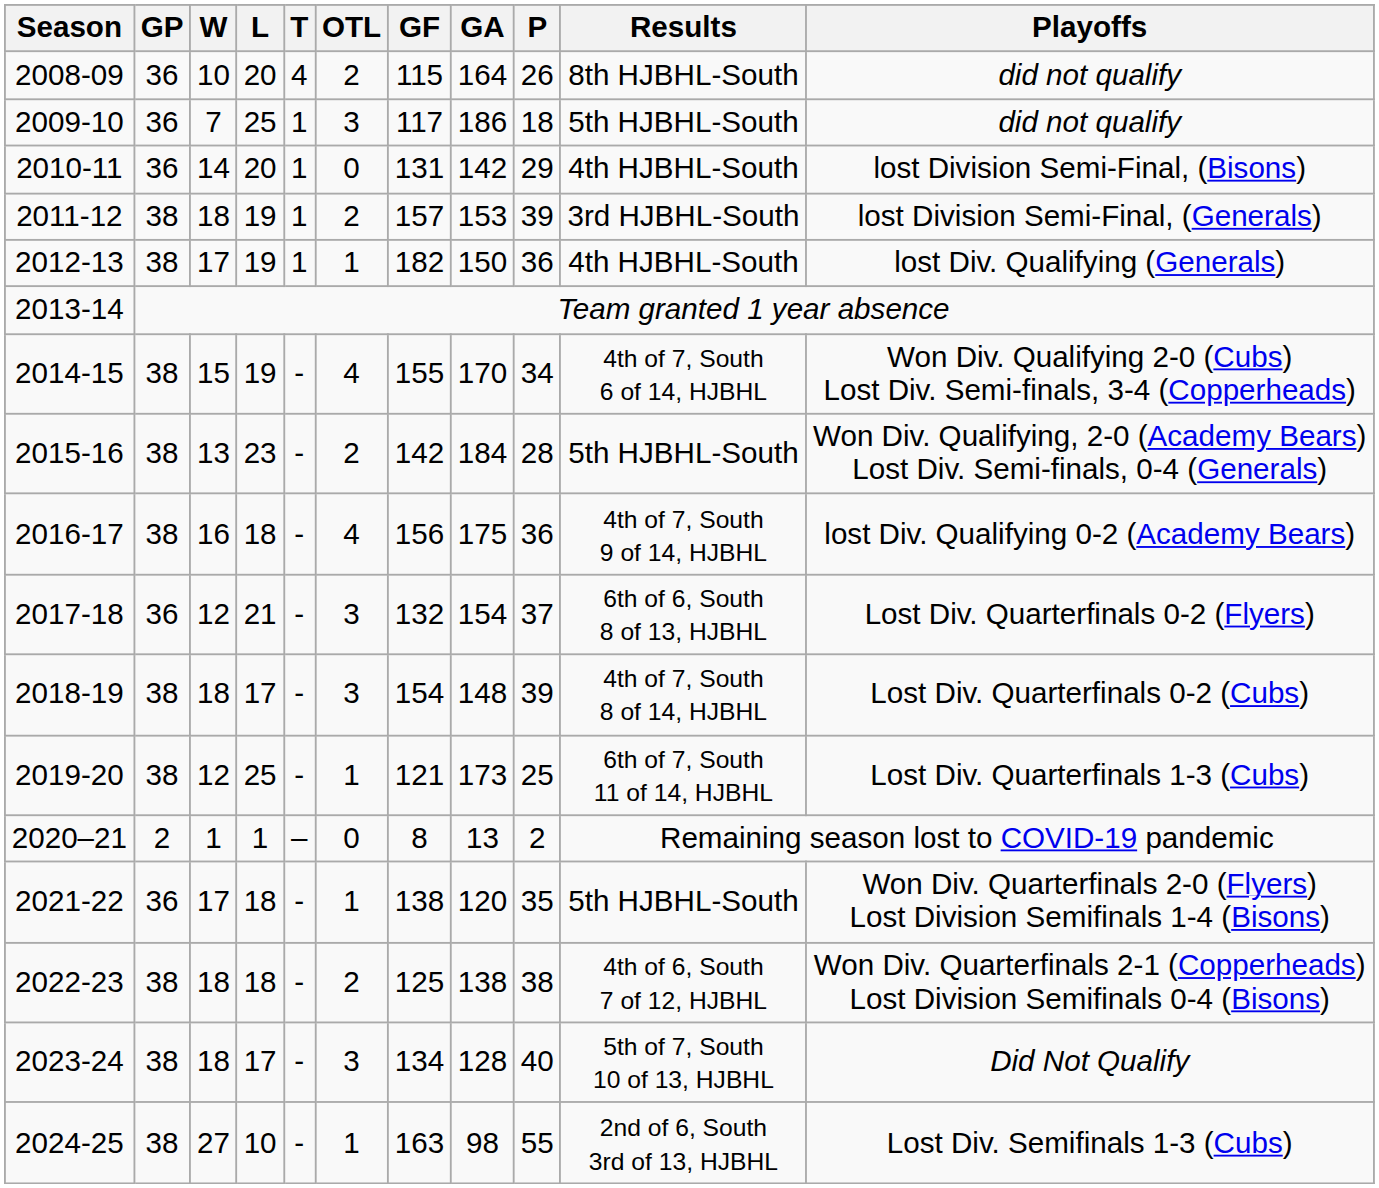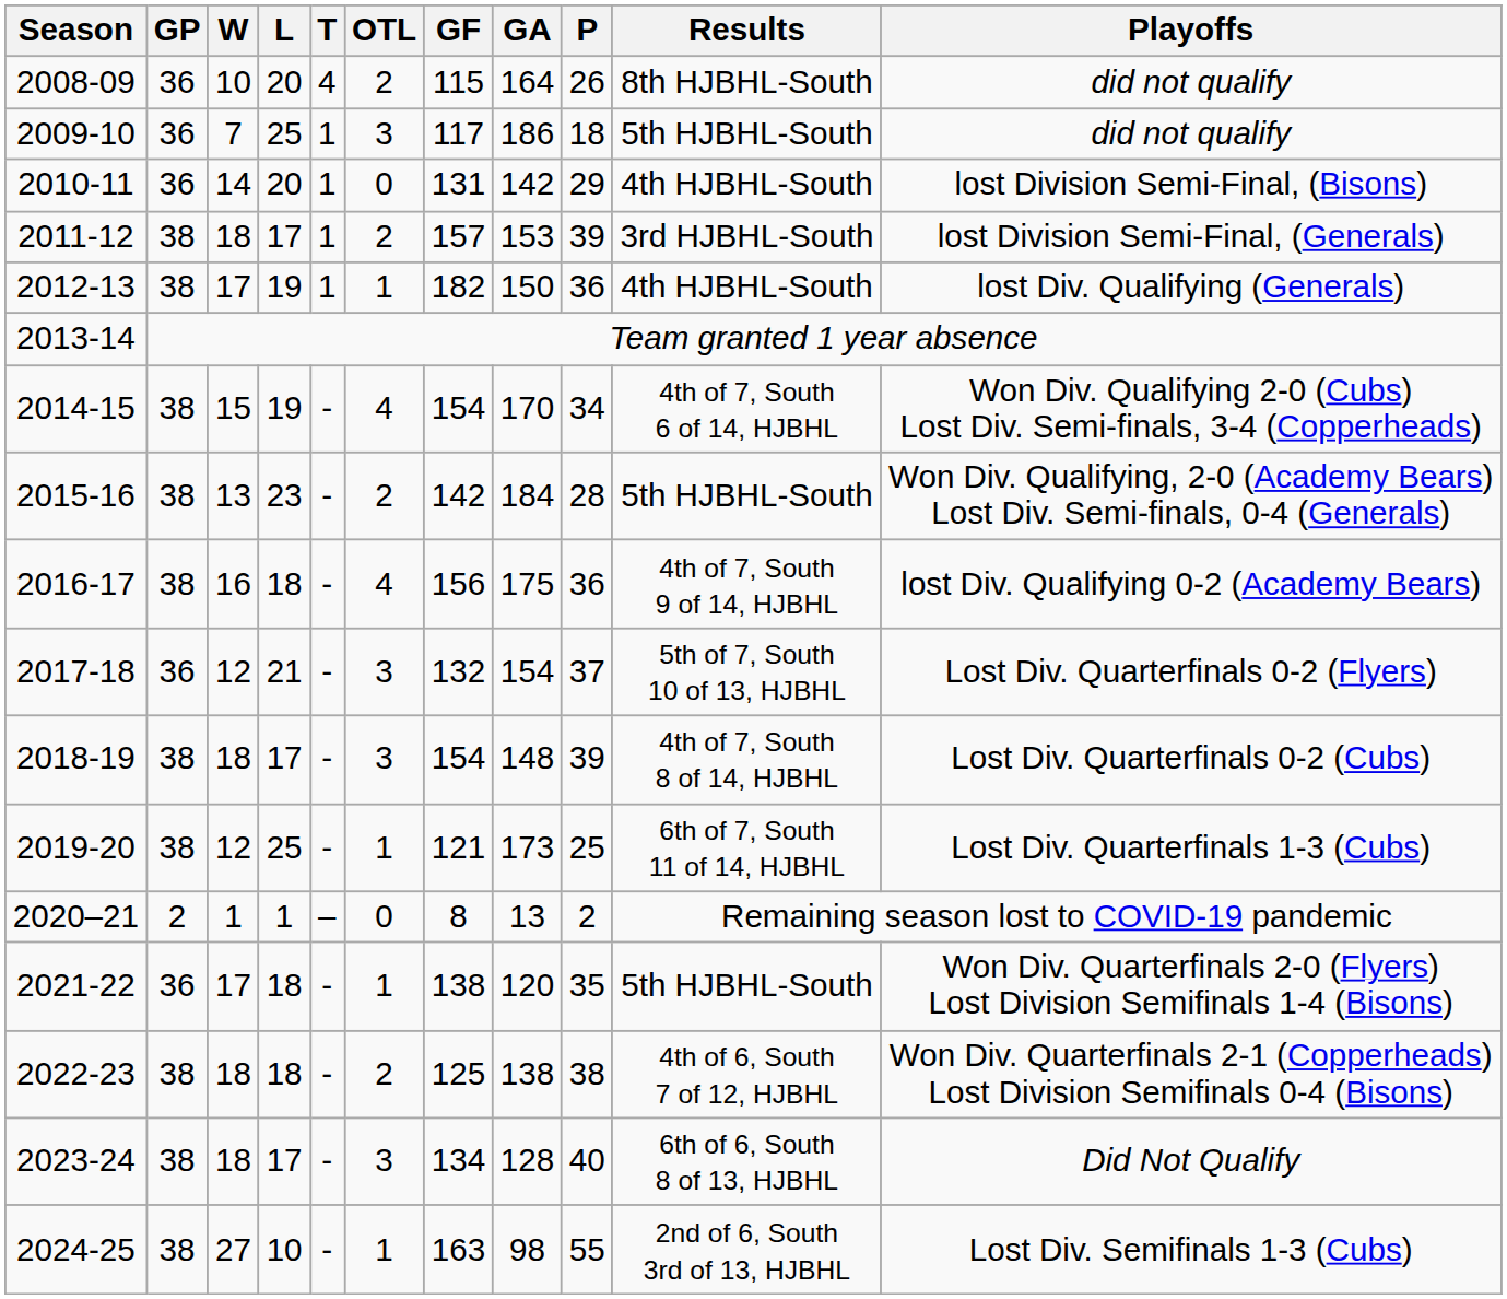 <table class="wikitable">
 <tr>
 <th>Season</th>
 <th>GP</th>
 <th>W</th>
 <th>L</th>
 <th>T</th>
 <th>OTL</th>
 <th>GF</th>
 <th>GA</th>
 <th>P</th>
 <th>Results</th>
 <th>Playoffs</th>
 </tr>
 <tr align="center">
 <td>2008-09</td>
 <td>36</td>
 <td>10</td>
 <td>20</td>
 <td>4</td>
 <td>2</td>
 <td>115</td>
 <td>164</td>
 <td>26</td>
 <td>8th HJBHL-South</td>
 <td><em>did not qualify</em></td>
 </tr>
 <tr align="center">
 <td>2009-10</td>
 <td>36</td>
 <td>7</td>
 <td>25</td>
 <td>1</td>
 <td>3</td>
 <td>117</td>
 <td>186</td>
 <td>18</td>
 <td>5th HJBHL-South</td>
 <td><em>did not qualify</em></td>
 </tr>
 <tr align="center">
 <td>2010-11</td>
 <td>36</td>
 <td>14</td>
 <td>20</td>
 <td>1</td>
 <td>0</td>
 <td>131</td>
 <td>142</td>
 <td>29</td>
 <td>4th HJBHL-South</td>
 <td>lost Division Semi-Final, (<a href='#'>Bisons</a>)</td>
 </tr>
 <tr align="center">
 <td>2011-12</td>
 <td>38</td>
 <td>18</td>
-<td>19</td>
+<td>17</td>
 <td>1</td>
 <td>2</td>
 <td>157</td>
 <td>153</td>
 <td>39</td>
 <td>3rd HJBHL-South</td>
 <td>lost Division Semi-Final, (<a href='#'>Generals</a>)</td>
 </tr>
 <tr align="center">
 <td>2012-13</td>
 <td>38</td>
 <td>17</td>
 <td>19</td>
 <td>1</td>
 <td>1</td>
 <td>182</td>
 <td>150</td>
 <td>36</td>
 <td>4th HJBHL-South</td>
 <td>lost Div. Qualifying (<a href='#'>Generals</a>)</td>
 </tr>
 <tr align="center">
 <td>2013-14</td>
 <td colspan="11"><em>Team granted 1 year absence</em></td>
 </tr>
 <tr align="center">
 <td>2014-15</td>
 <td>38</td>
 <td>15</td>
 <td>19</td>
 <td>-</td>
 <td>4</td>
-<td>155</td>
+<td>154</td>
 <td>170</td>
 <td>34</td>
 <td><small>4th of 7, South<br>6 of 14, HJBHL</small></td>
 <td>Won Div. Qualifying 2-0 (<a href='#'>Cubs</a>)<br>Lost Div. Semi-finals, 3-4 (<a href='#'>Copperheads</a>)</td>
 </tr>
 <tr align="center">
 <td>2015-16</td>
 <td>38</td>
 <td>13</td>
 <td>23</td>
 <td>-</td>
 <td>2</td>
 <td>142</td>
 <td>184</td>
 <td>28</td>
 <td>5th HJBHL-South</td>
 <td>Won Div. Qualifying, 2-0 (<a href='#'>Academy Bears</a>)<br>Lost Div. Semi-finals, 0-4 (<a href='#'>Generals</a>)</td>
 </tr>
 <tr align="center">
 <td>2016-17</td>
 <td>38</td>
 <td>16</td>
 <td>18</td>
 <td>-</td>
 <td>4</td>
 <td>156</td>
 <td>175</td>
 <td>36</td>
 <td><small>4th of 7, South<br>9 of 14, HJBHL</small></td>
 <td>lost Div. Qualifying 0-2 (<a href='#'>Academy Bears</a>)</td>
 </tr>
 <tr align="center">
 <td>2017-18</td>
 <td>36</td>
 <td>12</td>
 <td>21</td>
 <td>-</td>
 <td>3</td>
 <td>132</td>
 <td>154</td>
 <td>37</td>
-<td><small>6th of 6, South<br>8 of 13, HJBHL</small></td>
+<td><small>5th of 7, South<br>10 of 13, HJBHL</small></td>
 <td>Lost Div. Quarterfinals 0-2 (<a href='#'>Flyers</a>)</td>
 </tr>
 <tr align="center">
 <td>2018-19</td>
 <td>38</td>
 <td>18</td>
 <td>17</td>
 <td>-</td>
 <td>3</td>
 <td>154</td>
 <td>148</td>
 <td>39</td>
 <td><small>4th of 7, South<br>8 of 14, HJBHL</small></td>
 <td>Lost Div. Quarterfinals 0-2 (<a href='#'>Cubs</a>)</td>
 </tr>
 <tr align="center">
 <td>2019-20</td>
 <td>38</td>
 <td>12</td>
 <td>25</td>
 <td>-</td>
 <td>1</td>
 <td>121</td>
 <td>173</td>
 <td>25</td>
 <td><small>6th of 7, South<br>11 of 14, HJBHL</small></td>
 <td>Lost Div. Quarterfinals 1-3 (<a href='#'>Cubs</a>)</td>
 </tr>
 <tr align="center">
 <td>2020–21</td>
 <td>2</td>
 <td>1</td>
 <td>1</td>
 <td>–</td>
 <td>0</td>
 <td>8</td>
 <td>13</td>
 <td>2</td>
 <td colspan="3">Remaining season lost to <a href='#'>COVID-19</a> pandemic</td>
 </tr>
 <tr align="center">
 <td>2021-22</td>
 <td>36</td>
 <td>17</td>
 <td>18</td>
 <td>-</td>
 <td>1</td>
 <td>138</td>
 <td>120</td>
 <td>35</td>
 <td>5th HJBHL-South</td>
 <td>Won Div. Quarterfinals 2-0 (<a href='#'>Flyers</a>)<br>Lost Division Semifinals 1-4 (<a href='#'>Bisons</a>)</td>
 </tr>
 <tr align="center">
 <td>2022-23</td>
 <td>38</td>
 <td>18</td>
 <td>18</td>
 <td>-</td>
 <td>2</td>
 <td>125</td>
 <td>138</td>
 <td>38</td>
 <td><small>4th of 6, South<br>7 of 12, HJBHL</small></td>
 <td>Won Div. Quarterfinals 2-1 (<a href='#'>Copperheads</a>)<br>Lost Division Semifinals 0-4 (<a href='#'>Bisons</a>)</td>
 </tr>
 <tr align="center">
 <td>2023-24</td>
 <td>38</td>
 <td>18</td>
 <td>17</td>
 <td>-</td>
 <td>3</td>
 <td>134</td>
 <td>128</td>
 <td>40</td>
-<td><small>5th of 7, South<br>10 of 13, HJBHL</small></td>
+<td><small>6th of 6, South<br>8 of 13, HJBHL</small></td>
 <td><em>Did Not Qualify</em></td>
 </tr>
 <tr align="center">
 <td>2024-25</td>
 <td>38</td>
 <td>27</td>
 <td>10</td>
 <td>-</td>
 <td>1</td>
 <td>163</td>
 <td>98</td>
 <td>55</td>
 <td><small>2nd of 6, South<br>3rd of 13, HJBHL</small></td>
 <td>Lost Div. Semifinals 1-3 (<a href='#'>Cubs</a>)</td>
 </tr>
 </table>
